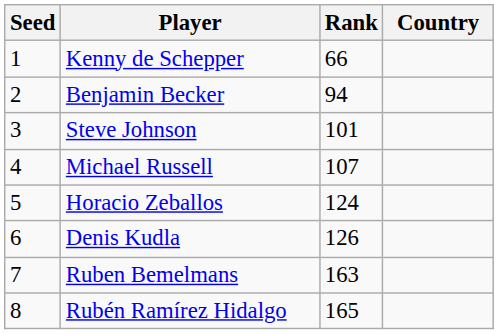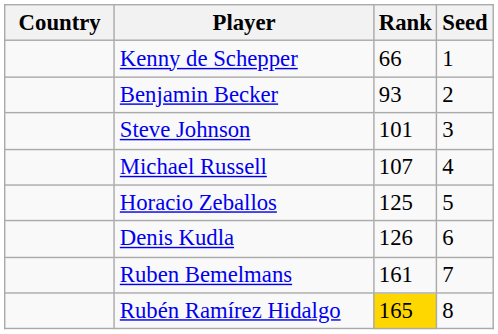 <table class="sortable wikitable">
 <tr>
-<th>Seed</th>
+<th width="70">Country</th>
 <th width="175">Player</th>
 <th>Rank</th>
-<th width="70">Country</th>
+<th>Seed</th>
 </tr>
 <tr>
-<td>1</td>
+<td></td>
 <td><a href='#'>Kenny de Schepper</a></td>
 <td>66</td>
-<td></td>
+<td>1</td>
 </tr>
 <tr>
+<td></td>
+<td><a href='#'>Benjamin Becker</a></td>
+<td>93</td>
 <td>2</td>
-<td><a href='#'>Benjamin Becker</a></td>
-<td>94</td>
-<td></td>
 </tr>
 <tr>
-<td>3</td>
+<td></td>
 <td><a href='#'>Steve Johnson</a></td>
 <td>101</td>
-<td></td>
+<td>3</td>
 </tr>
 <tr>
-<td>4</td>
+<td></td>
 <td><a href='#'>Michael Russell</a></td>
 <td>107</td>
-<td></td>
+<td>4</td>
 </tr>
 <tr>
+<td></td>
+<td><a href='#'>Horacio Zeballos</a></td>
+<td>125</td>
 <td>5</td>
-<td><a href='#'>Horacio Zeballos</a></td>
-<td>124</td>
-<td></td>
 </tr>
 <tr>
-<td>6</td>
+<td></td>
 <td><a href='#'>Denis Kudla</a></td>
 <td>126</td>
-<td></td>
+<td>6</td>
 </tr>
 <tr>
+<td></td>
+<td><a href='#'>Ruben Bemelmans</a></td>
+<td>161</td>
 <td>7</td>
-<td><a href='#'>Ruben Bemelmans</a></td>
-<td>163</td>
-<td></td>
 </tr>
 <tr>
+<td></td>
+<td><a href='#'>Rubén Ramírez Hidalgo</a></td>
+<td style="background: gold;">165</td>
 <td>8</td>
-<td><a href='#'>Rubén Ramírez Hidalgo</a></td>
-<td>165</td>
-<td></td>
 </tr>
 </table>
